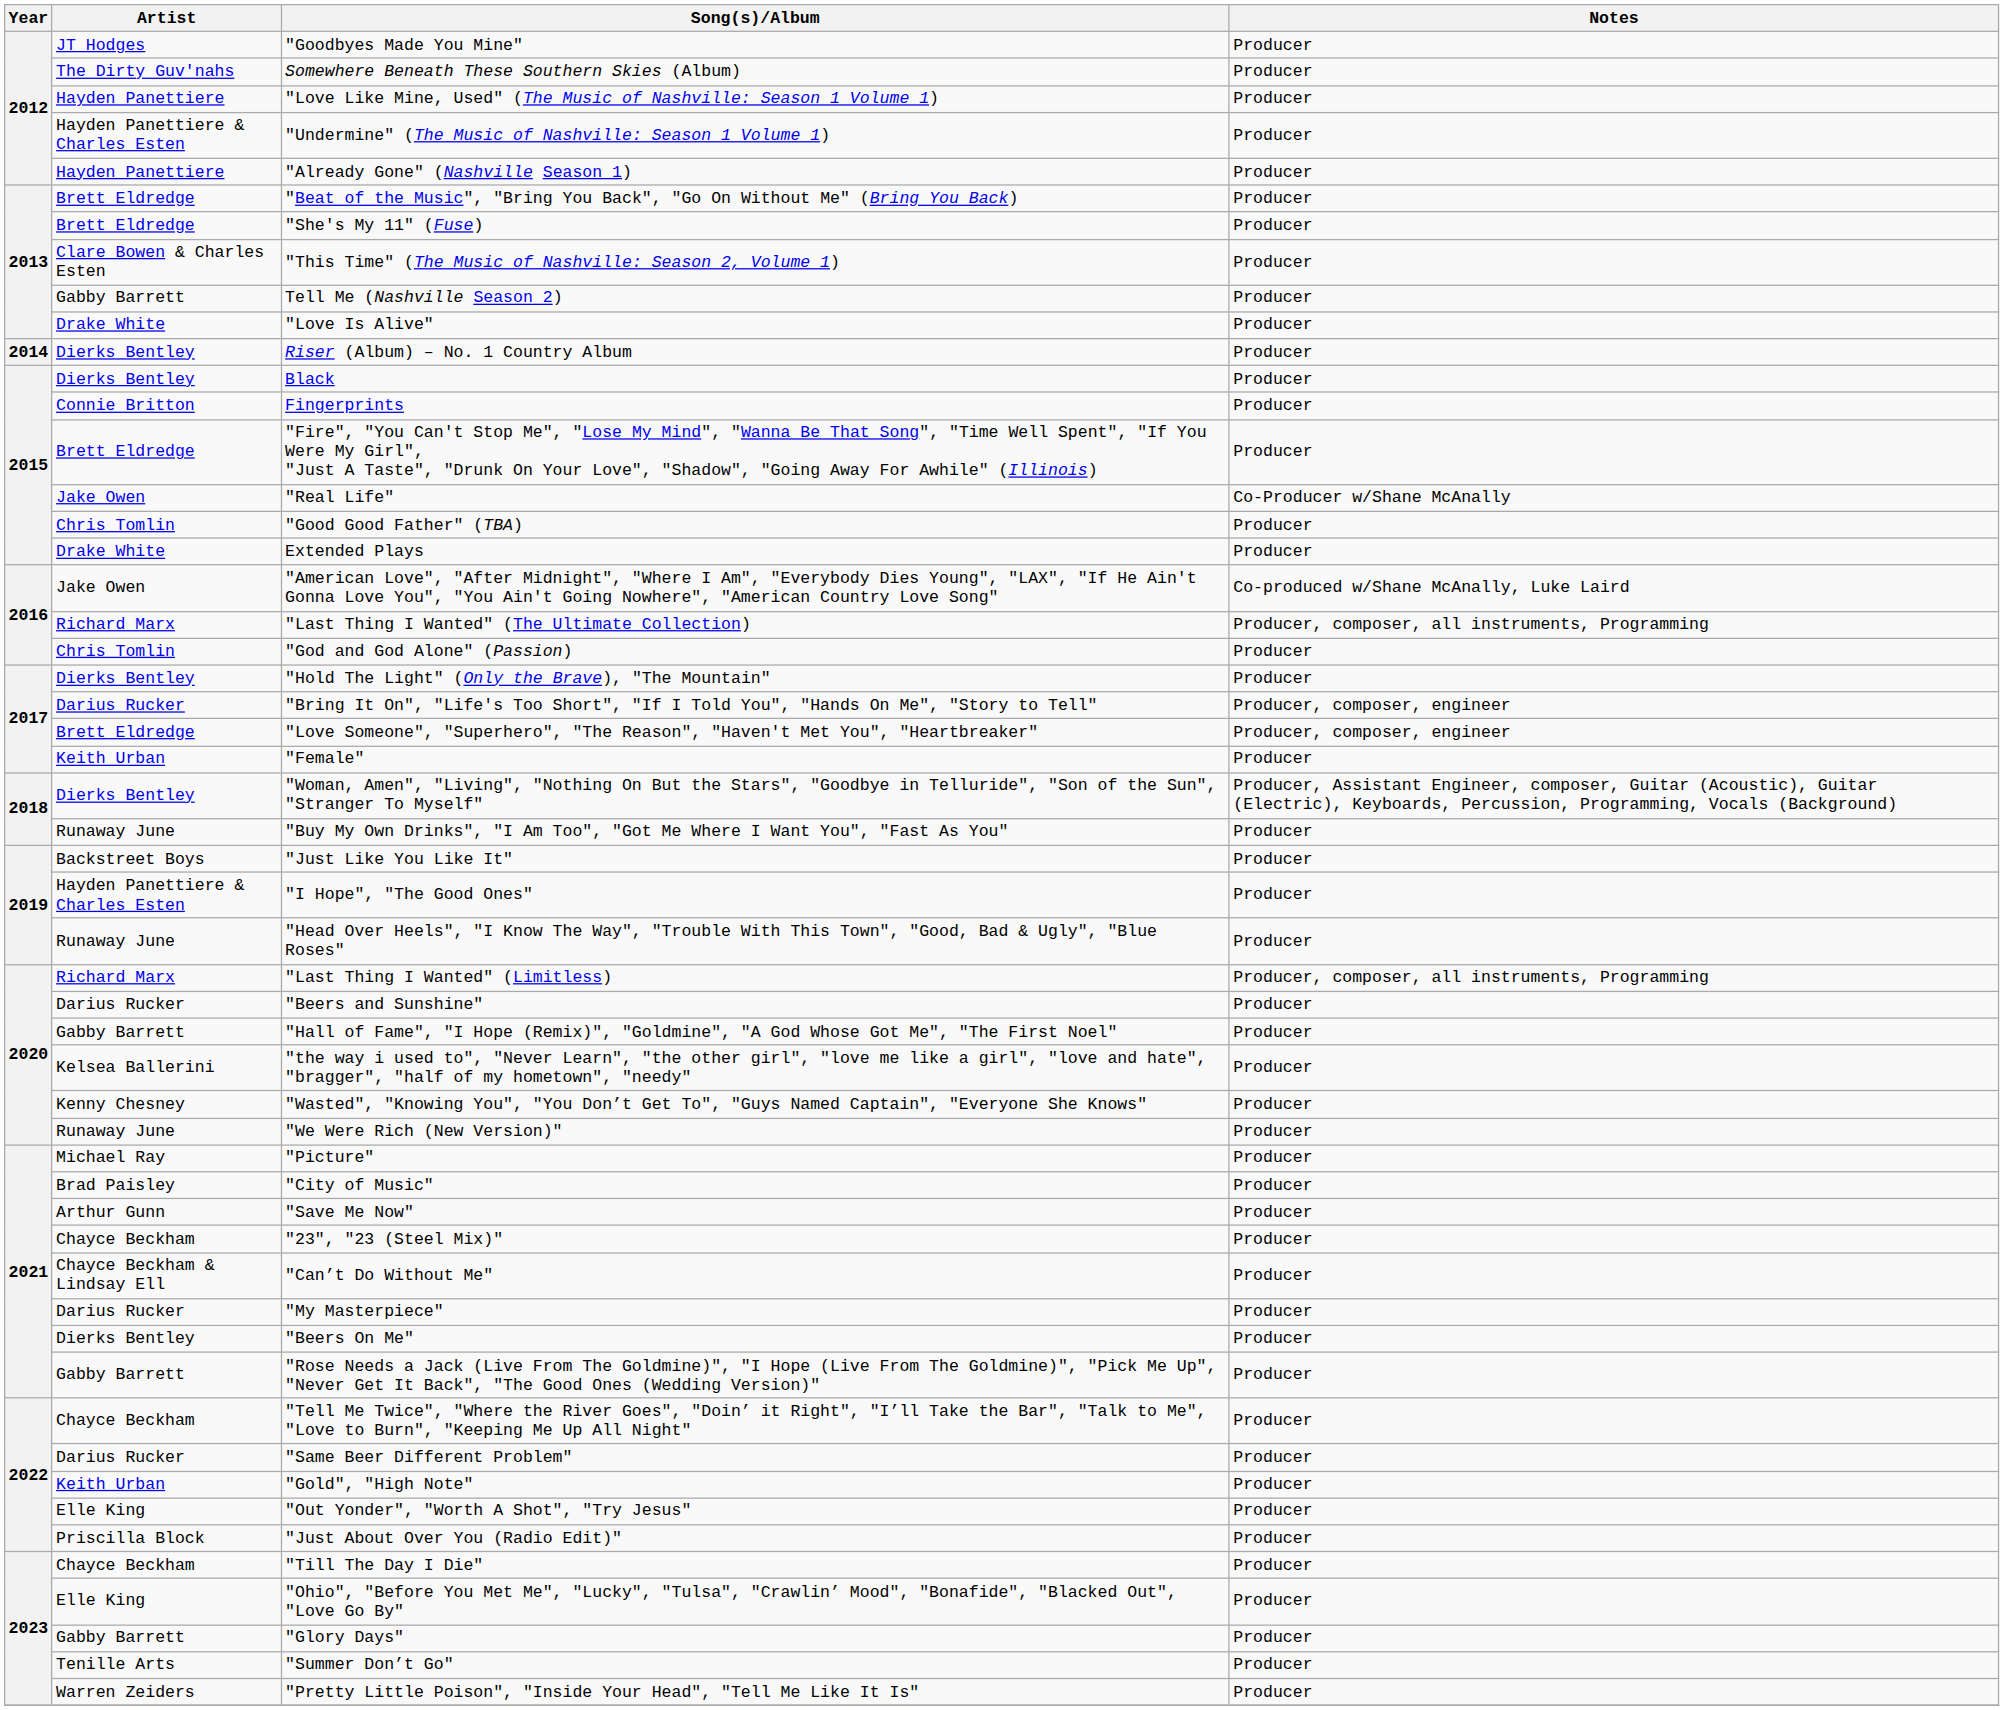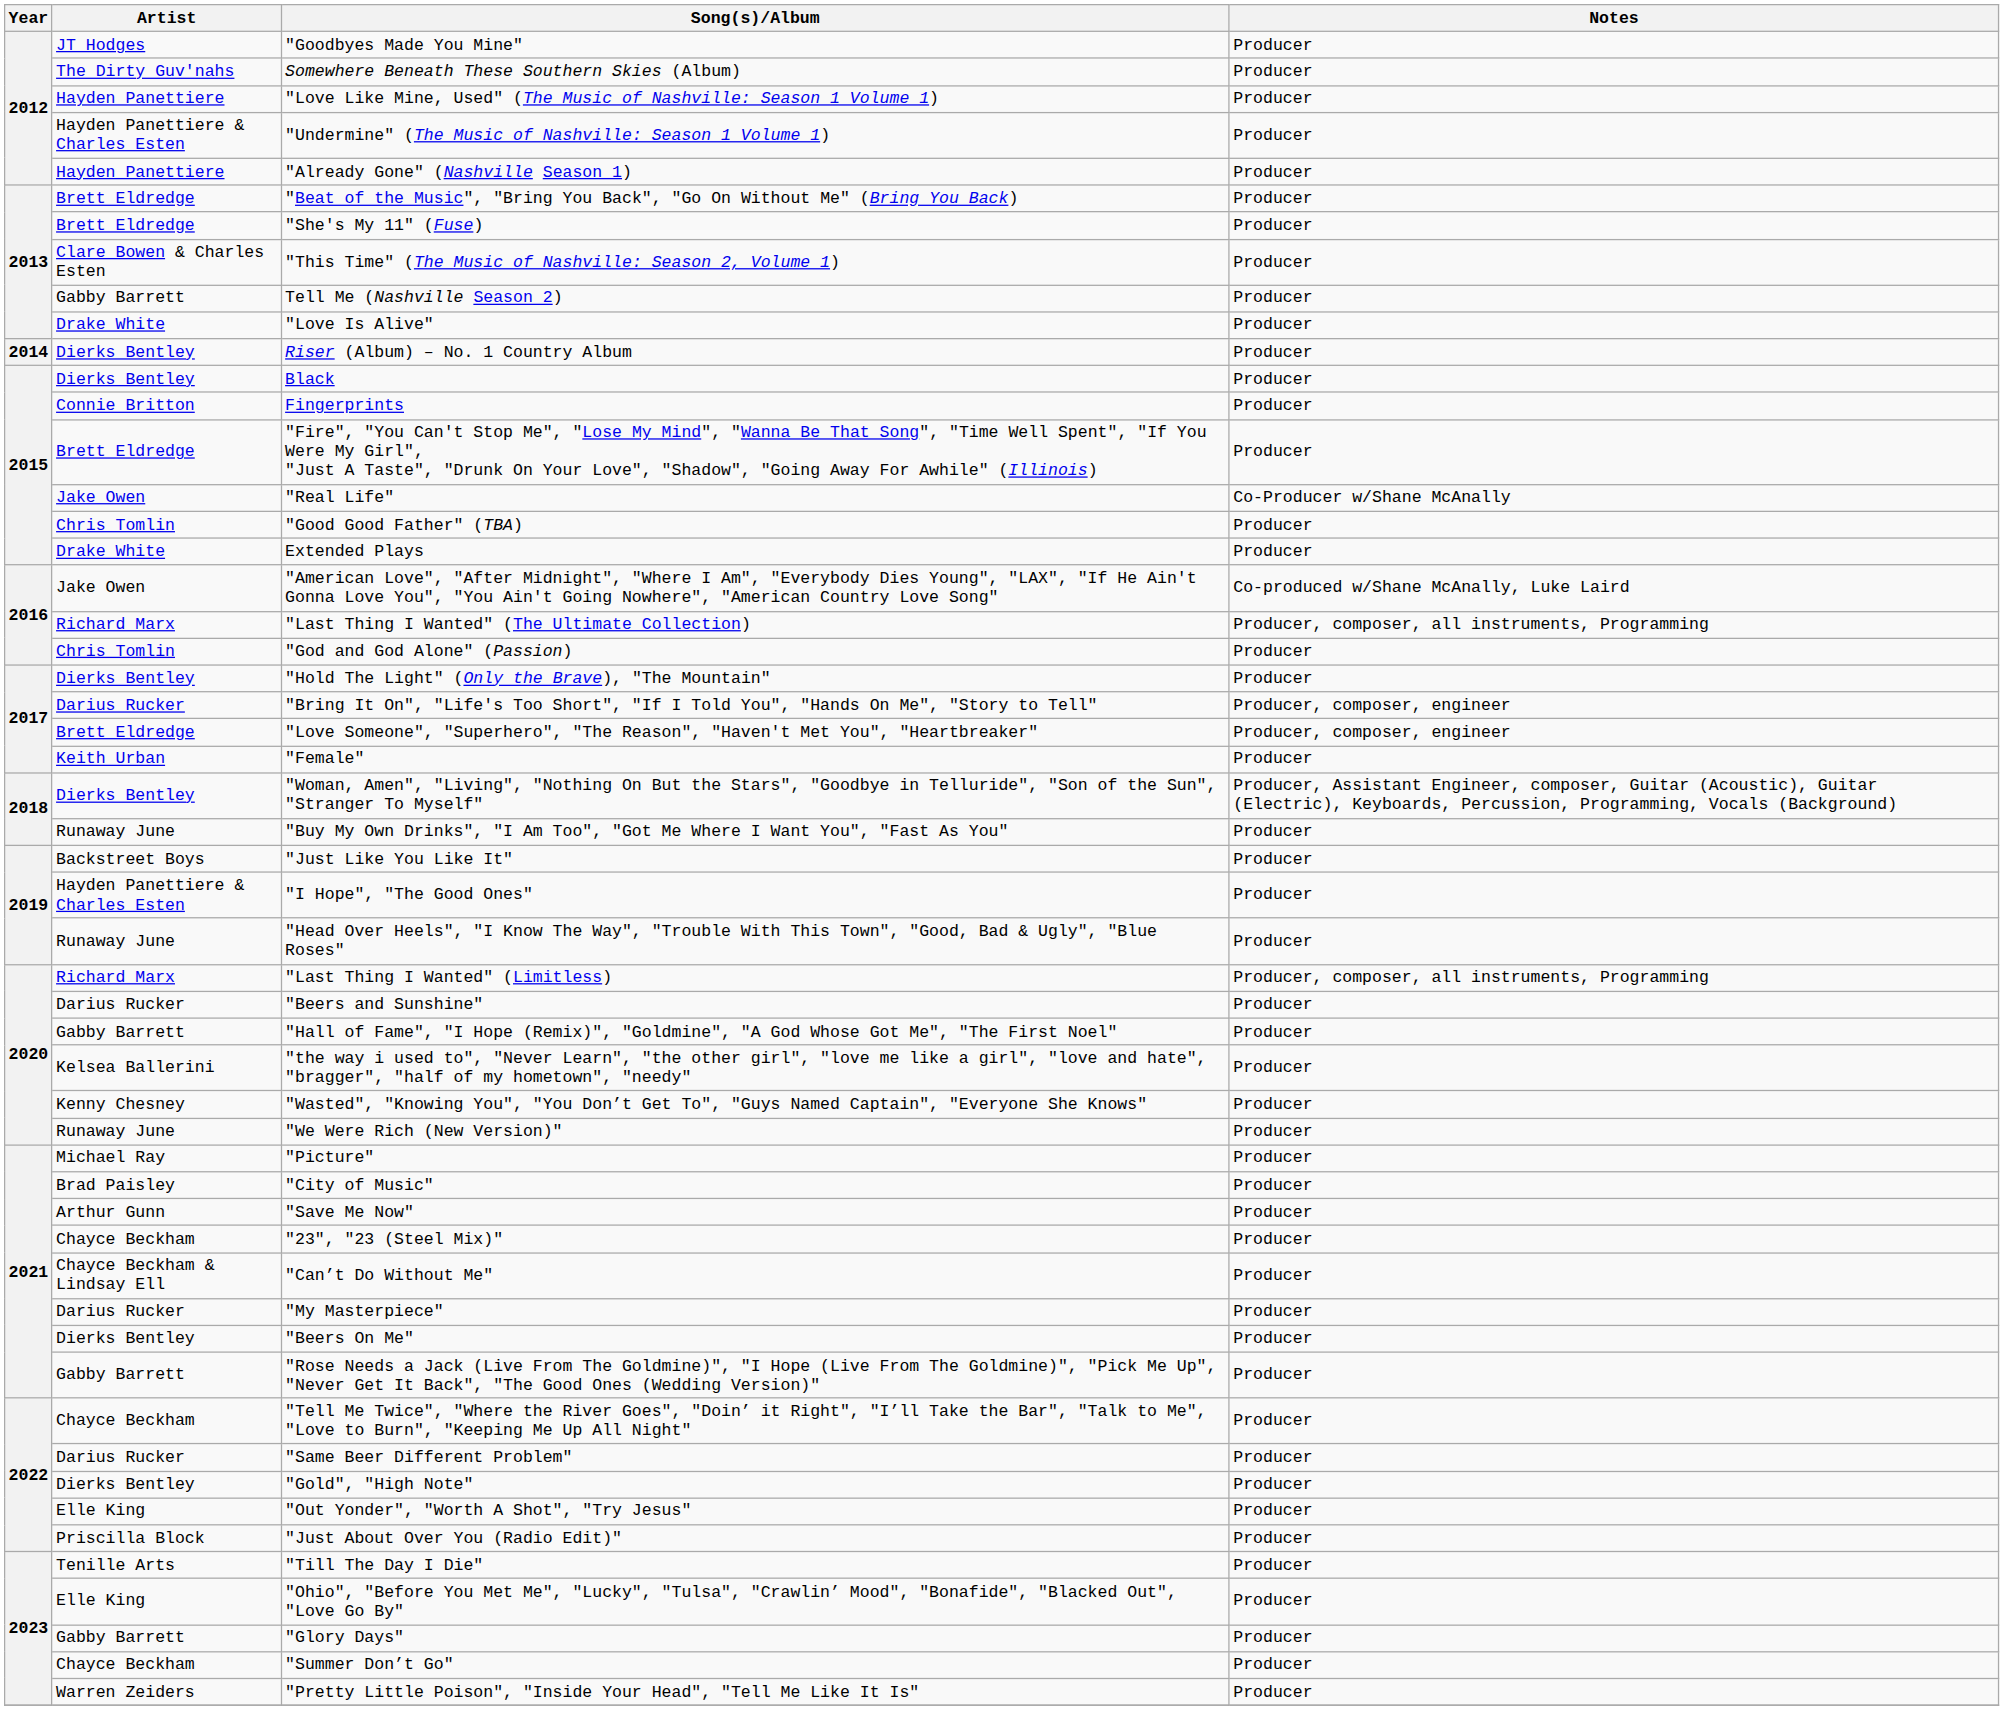 <table class="wikitable">
 <tr>
 <th>Year</th>
 <th>Artist</th>
 <th>Song(s)/Album</th>
 <th>Notes</th>
 </tr>
 <tr>
 <th rowspan="5">2012</th>
 <td><a href='#'>JT Hodges</a></td>
 <td>"Goodbyes Made You Mine"</td>
 <td>Producer</td>
 </tr>
 <tr>
 <td><a href='#'>The Dirty Guv'nahs</a></td>
 <td><em>Somewhere Beneath These Southern Skies</em> (Album)</td>
 <td>Producer</td>
 </tr>
 <tr>
 <td><a href='#'>Hayden Panettiere</a></td>
 <td>"Love Like Mine, Used" (<em><a href='#'>The Music of Nashville: Season 1 Volume 1</a></em>)</td>
 <td>Producer</td>
 </tr>
 <tr>
 <td>Hayden Panettiere & <a href='#'>Charles Esten</a></td>
 <td>"Undermine" (<em><a href='#'>The Music of Nashville: Season 1 Volume 1</a></em>)</td>
 <td>Producer</td>
 </tr>
 <tr>
 <td><a href='#'>Hayden Panettiere</a></td>
 <td>"Already Gone" (<em><a href='#'>Nashville</a></em> <a href='#'>Season 1</a>)</td>
 <td>Producer</td>
 </tr>
 <tr>
 <th rowspan="5">2013</th>
 <td><a href='#'>Brett Eldredge</a></td>
 <td>"<a href='#'>Beat of the Music</a>", "Bring You Back",  "Go On Without Me" (<em><a href='#'>Bring You Back</a></em>)</td>
 <td>Producer</td>
 </tr>
 <tr>
 <td><a href='#'>Brett Eldredge</a></td>
 <td>"She's My 11" (<em><a href='#'>Fuse</a></em>)</td>
 <td>Producer</td>
 </tr>
 <tr>
 <td><a href='#'>Clare Bowen</a> & Charles Esten</td>
 <td>"This Time" (<em><a href='#'>The Music of Nashville: Season 2, Volume 1</a></em>)</td>
 <td>Producer</td>
 </tr>
 <tr>
 <td>Gabby Barrett</td>
 <td>Tell Me (<em>Nashville</em> <a href='#'>Season 2</a>)</td>
 <td>Producer</td>
 </tr>
 <tr>
 <td><a href='#'>Drake White</a></td>
 <td>"Love Is Alive"</td>
 <td>Producer</td>
 </tr>
 <tr>
 <th>2014</th>
 <td><a href='#'>Dierks Bentley</a></td>
 <td><em><a href='#'>Riser</a></em> (Album) – No. 1 Country Album</td>
 <td>Producer</td>
 </tr>
 <tr>
 <th rowspan="6">2015</th>
 <td><a href='#'>Dierks Bentley</a></td>
 <td><a href='#'>Black</a></td>
 <td>Producer</td>
 </tr>
 <tr>
 <td><a href='#'>Connie Britton</a></td>
 <td><a href='#'>Fingerprints</a></td>
 <td>Producer</td>
 </tr>
 <tr>
 <td><a href='#'>Brett Eldredge</a></td>
 <td>"Fire", "You Can't Stop Me", "<a href='#'>Lose My Mind</a>", "<a href='#'>Wanna Be That Song</a>", "Time Well Spent", "If You Were My Girl",<br>"Just A Taste", "Drunk On Your Love", "Shadow", "Going Away For Awhile" (<em><a href='#'>Illinois</a></em>)</td>
 <td>Producer</td>
 </tr>
 <tr>
 <td><a href='#'>Jake Owen</a></td>
 <td>"Real Life"</td>
 <td>Co-Producer w/Shane McAnally</td>
 </tr>
 <tr>
 <td><a href='#'>Chris Tomlin</a></td>
 <td>"Good Good Father" (<em>TBA</em>)</td>
 <td>Producer</td>
 </tr>
 <tr>
 <td><a href='#'>Drake White</a></td>
 <td>Extended Plays</td>
 <td>Producer</td>
 </tr>
 <tr>
 <th rowspan="3">2016</th>
 <td>Jake Owen</td>
 <td>"American Love", "After Midnight", "Where I Am", "Everybody Dies Young", "LAX", "If He Ain't Gonna Love You", "You Ain't Going Nowhere", "American Country Love Song"</td>
 <td>Co-produced w/Shane McAnally, Luke Laird</td>
 </tr>
 <tr>
 <td><a href='#'>Richard Marx</a></td>
 <td>"Last Thing I Wanted" (<a href='#'>The Ultimate Collection</a>)</td>
 <td>Producer, composer, all instruments, Programming</td>
 </tr>
 <tr>
 <td><a href='#'>Chris Tomlin</a></td>
 <td>"God and God Alone" (<em>Passion</em>)</td>
 <td>Producer</td>
 </tr>
 <tr>
 <th rowspan="4">2017</th>
 <td><a href='#'>Dierks Bentley</a></td>
 <td>"Hold The Light" (<em><a href='#'>Only the Brave</a></em>), "The Mountain"</td>
 <td>Producer</td>
 </tr>
 <tr>
 <td><a href='#'>Darius Rucker</a></td>
 <td>"Bring It On", "Life's Too Short", "If I Told You", "Hands On Me", "Story to Tell"</td>
 <td>Producer, composer, engineer</td>
 </tr>
 <tr>
 <td><a href='#'>Brett Eldredge</a></td>
 <td>"Love Someone", "Superhero", "The Reason", "Haven't Met You", "Heartbreaker"</td>
 <td>Producer, composer, engineer</td>
 </tr>
 <tr>
 <td><a href='#'>Keith Urban</a></td>
 <td>"Female"</td>
 <td>Producer</td>
 </tr>
 <tr>
 <th rowspan="2">2018</th>
 <td><a href='#'>Dierks Bentley</a></td>
 <td>"Woman, Amen", "Living", "Nothing On But the Stars", "Goodbye in Telluride", "Son of the Sun", "Stranger To Myself"</td>
 <td>Producer, Assistant Engineer, composer, Guitar (Acoustic), Guitar (Electric), Keyboards, Percussion, Programming, Vocals (Background)</td>
 </tr>
 <tr>
 <td>Runaway June</td>
 <td>"Buy My Own Drinks", "I Am Too", "Got Me Where I Want You", "Fast As You"</td>
 <td>Producer</td>
 </tr>
 <tr>
 <th rowspan="3">2019</th>
 <td>Backstreet Boys</td>
 <td>"Just Like You Like It"</td>
 <td>Producer</td>
 </tr>
 <tr>
 <td>Hayden Panettiere & <a href='#'>Charles Esten</a></td>
 <td>"I Hope", "The Good Ones"</td>
 <td>Producer</td>
 </tr>
 <tr>
 <td>Runaway June</td>
 <td>"Head Over Heels", "I Know The Way", "Trouble With This Town", "Good, Bad & Ugly", "Blue Roses"</td>
 <td>Producer</td>
 </tr>
 <tr>
 <th rowspan="6">2020</th>
 <td><a href='#'>Richard Marx</a></td>
 <td>"Last Thing I Wanted" (<a href='#'>Limitless</a>)</td>
 <td>Producer, composer, all instruments, Programming</td>
 </tr>
 <tr>
 <td>Darius Rucker</td>
 <td>"Beers and Sunshine"</td>
 <td>Producer</td>
 </tr>
 <tr>
 <td>Gabby Barrett</td>
 <td>"Hall of Fame", "I Hope (Remix)", "Goldmine", "A God Whose Got Me", "The First Noel"</td>
 <td>Producer</td>
 </tr>
 <tr>
 <td>Kelsea Ballerini</td>
 <td>"the way i used to", "Never Learn", "the other girl", "love me like a girl", "love and hate", "bragger", "half of my hometown", "needy"</td>
 <td>Producer</td>
 </tr>
 <tr>
 <td>Kenny Chesney</td>
 <td>"Wasted", "Knowing You", "You Don’t Get To", "Guys Named Captain", "Everyone She Knows"</td>
 <td>Producer</td>
 </tr>
 <tr>
 <td>Runaway June</td>
 <td>"We Were Rich (New Version)"</td>
 <td>Producer</td>
 </tr>
 <tr>
 <th rowspan="8">2021</th>
 <td>Michael Ray</td>
 <td>"Picture"</td>
 <td>Producer</td>
 </tr>
 <tr>
 <td>Brad Paisley</td>
 <td>"City of Music"</td>
 <td>Producer</td>
 </tr>
 <tr>
 <td>Arthur Gunn</td>
 <td>"Save Me Now"</td>
 <td>Producer</td>
 </tr>
 <tr>
 <td>Chayce Beckham</td>
 <td>"23", "23 (Steel Mix)"</td>
 <td>Producer</td>
 </tr>
 <tr>
 <td>Chayce Beckham & Lindsay Ell</td>
 <td>"Can’t Do Without Me"</td>
 <td>Producer</td>
 </tr>
 <tr>
 <td>Darius Rucker</td>
 <td>"My Masterpiece"</td>
 <td>Producer</td>
 </tr>
 <tr>
 <td>Dierks Bentley</td>
 <td>"Beers On Me"</td>
 <td>Producer</td>
 </tr>
 <tr>
 <td>Gabby Barrett</td>
 <td>"Rose Needs a Jack (Live From The Goldmine)", "I Hope (Live From The Goldmine)", "Pick Me Up", "Never Get It Back", "The Good Ones (Wedding Version)"</td>
 <td>Producer</td>
 </tr>
 <tr>
 <th rowspan="5">2022</th>
 <td>Chayce Beckham</td>
 <td>"Tell Me Twice", "Where the River Goes", "Doin’ it Right", "I’ll Take the Bar", "Talk to Me", "Love to Burn", "Keeping Me Up All Night"</td>
 <td>Producer</td>
 </tr>
 <tr>
 <td>Darius Rucker</td>
 <td>"Same Beer Different Problem"</td>
 <td>Producer</td>
 </tr>
 <tr>
-<td><a href='#'>Keith Urban</a></td>
+<td>Dierks Bentley</td>
 <td>"Gold", "High Note"</td>
 <td>Producer</td>
 </tr>
 <tr>
 <td>Elle King</td>
 <td>"Out Yonder", "Worth A Shot", "Try Jesus"</td>
 <td>Producer</td>
 </tr>
 <tr>
 <td>Priscilla Block</td>
 <td>"Just About Over You (Radio Edit)"</td>
 <td>Producer</td>
 </tr>
 <tr>
 <th rowspan="5">2023</th>
-<td>Chayce Beckham</td>
+<td>Tenille Arts</td>
 <td>"Till The Day I Die"</td>
 <td>Producer</td>
 </tr>
 <tr>
 <td>Elle King</td>
 <td>"Ohio", "Before You Met Me", "Lucky", "Tulsa", "Crawlin’ Mood", "Bonafide", "Blacked Out", "Love Go By"</td>
 <td>Producer</td>
 </tr>
 <tr>
 <td>Gabby Barrett</td>
 <td>"Glory Days"</td>
 <td>Producer</td>
 </tr>
 <tr>
-<td>Tenille Arts</td>
+<td>Chayce Beckham</td>
 <td>"Summer Don’t Go"</td>
 <td>Producer</td>
 </tr>
 <tr>
 <td>Warren Zeiders</td>
 <td>"Pretty Little Poison", "Inside Your Head", "Tell Me Like It Is"</td>
 <td>Producer</td>
 </tr>
 <tr>
 </tr>
 </table>
